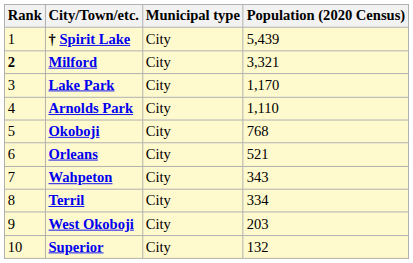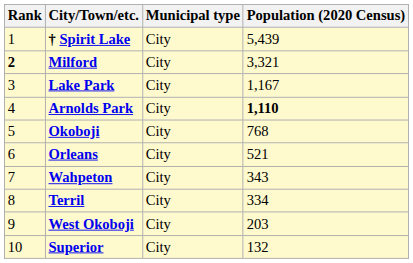 <table class="wikitable sortable">
 <tr>
 <th>Rank</th>
 <th>City/Town/etc.</th>
 <th>Municipal type</th>
 <th>Population (2020 Census)</th>
 </tr>
 <tr style="background-color:#FFFACD;">
 <td>1</td>
 <td><strong>†</strong> <strong><a href='#'>Spirit Lake</a></strong></td>
 <td>City</td>
 <td>5,439</td>
 </tr>
 <tr style="background-color:#FFFACD;">
 <td><strong>2</strong></td>
 <td><strong><a href='#'>Milford</a></strong></td>
 <td>City</td>
 <td>3,321</td>
 </tr>
 <tr style="background-color:#FFFACD;">
 <td>3</td>
 <td><strong><a href='#'>Lake Park</a></strong></td>
 <td>City</td>
-<td>1,170</td>
+<td>1,167</td>
 </tr>
 <tr style="background-color:#FFFACD;">
 <td>4</td>
 <td><strong><a href='#'>Arnolds Park</a></strong></td>
 <td>City</td>
-<td>1,110</td>
+<td><strong>1,110</strong></td>
 </tr>
 <tr style="background-color:#FFFACD;">
 <td>5</td>
 <td><strong><a href='#'>Okoboji</a></strong></td>
 <td>City</td>
 <td>768</td>
 </tr>
 <tr style="background-color:#FFFACD;">
 <td>6</td>
 <td><strong><a href='#'>Orleans</a></strong></td>
 <td>City</td>
 <td>521</td>
 </tr>
 <tr style="background-color:#FFFACD;">
 <td>7</td>
 <td><strong><a href='#'>Wahpeton</a></strong></td>
 <td>City</td>
 <td>343</td>
 </tr>
 <tr style="background-color:#FFFACD;">
 <td>8</td>
 <td><strong><a href='#'>Terril</a></strong></td>
 <td>City</td>
 <td>334</td>
 </tr>
 <tr style="background-color:#FFFACD;">
 <td>9</td>
 <td><strong><a href='#'>West Okoboji</a></strong></td>
 <td>City</td>
 <td>203</td>
 </tr>
 <tr style="background-color:#FFFACD;">
 <td>10</td>
 <td><strong><a href='#'>Superior</a></strong></td>
 <td>City</td>
 <td>132</td>
 </tr>
 </table>
